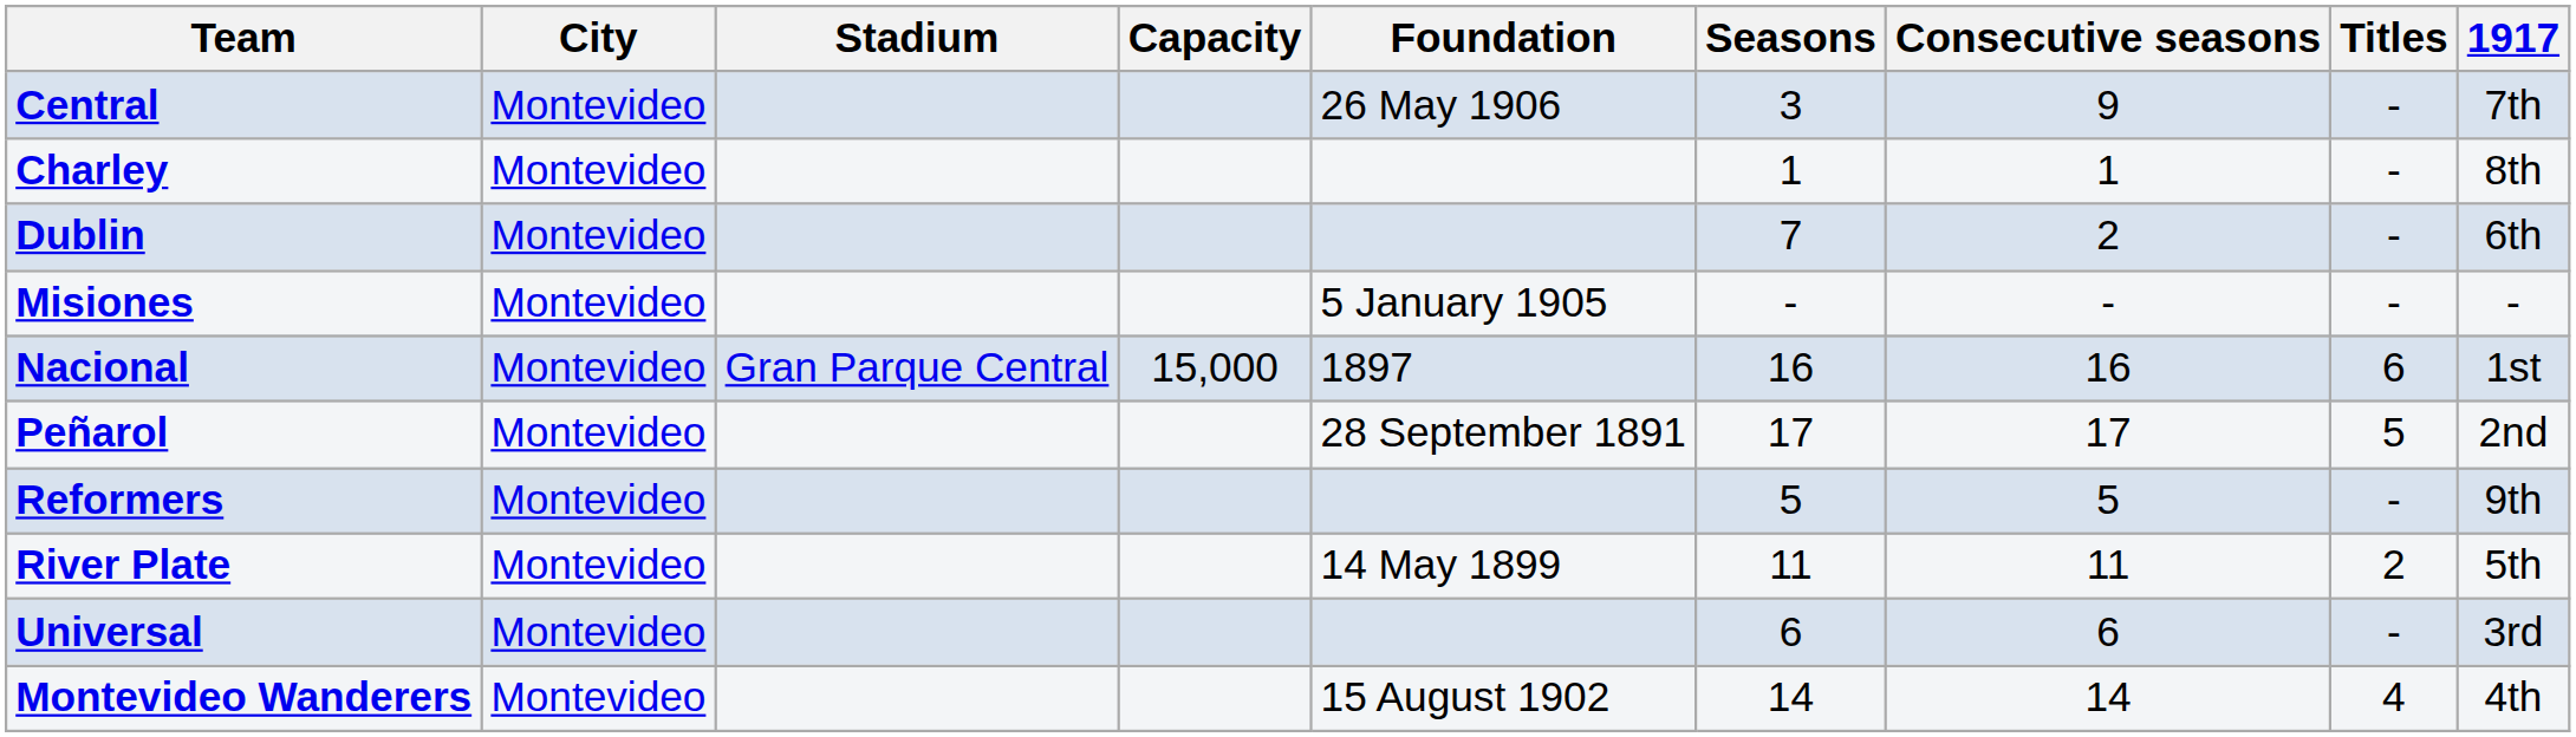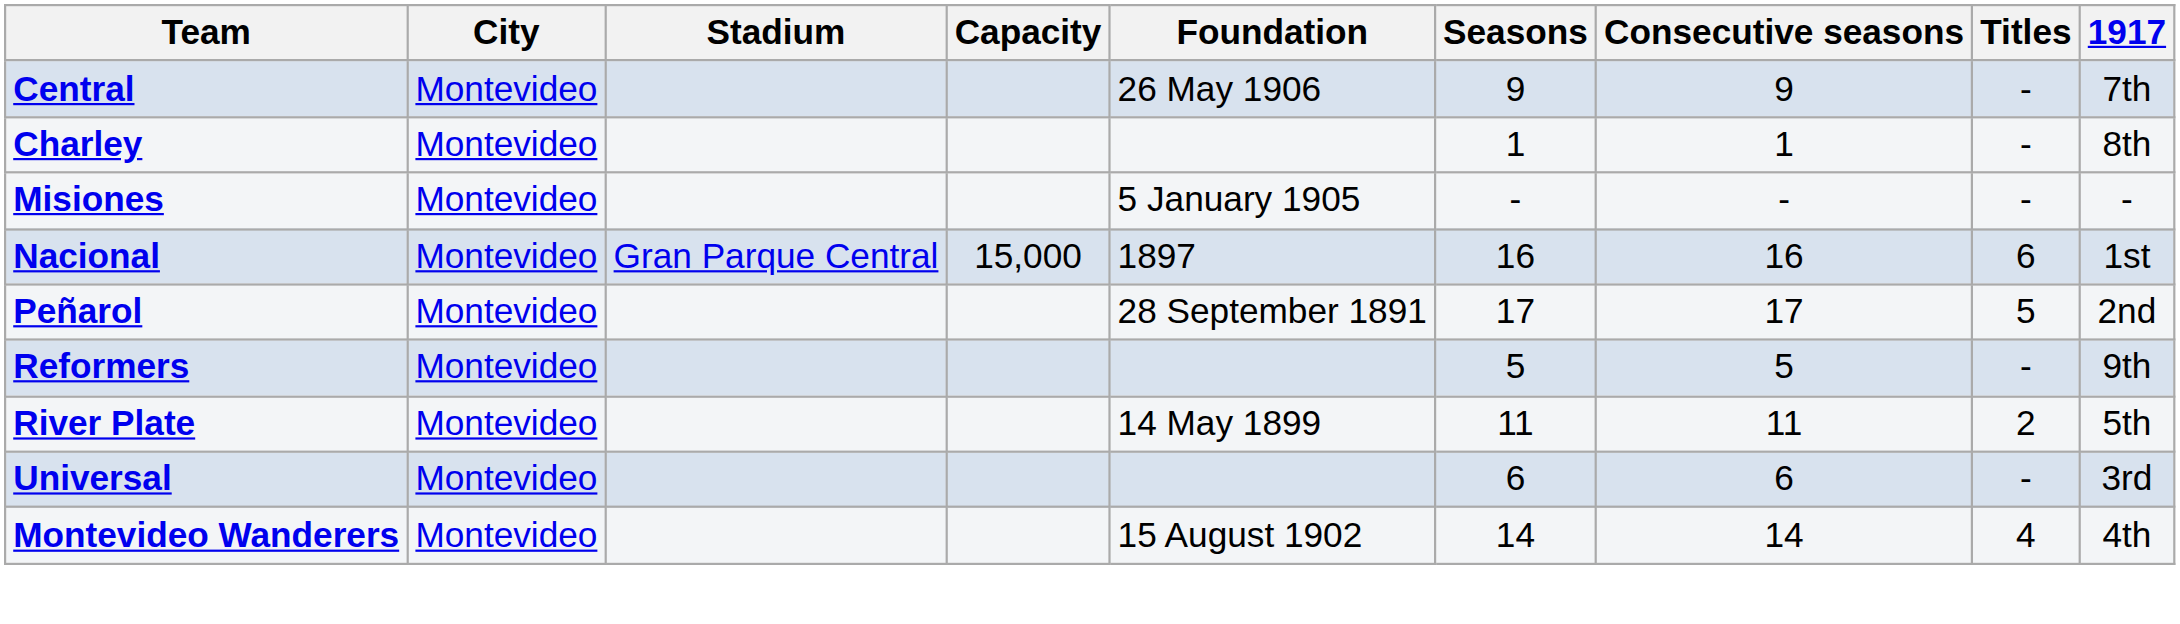 <table class="wikitable">
 <tr>
 <th>Team</th>
 <th>City</th>
 <th>Stadium</th>
 <th>Capacity</th>
 <th>Foundation</th>
 <th>Seasons</th>
 <th>Consecutive seasons</th>
 <th>Titles</th>
 <th><a href='#'>1917</a></th>
 </tr>
 <tr bgcolor=#D8E2EE>
 <td> <strong><a href='#'>Central</a></strong></td>
 <td> <a href='#'>Montevideo</a></td>
 <td></td>
 <td align=center></td>
 <td>26 May 1906</td>
-<td align=center>3</td>
+<td align=center>9</td>
 <td align=center>9</td>
 <td align=center>-</td>
 <td align=center>7th</td>
 </tr>
 <tr bgcolor=#F3F5F7>
 <td> <strong><a href='#'>Charley</a></strong></td>
 <td> <a href='#'>Montevideo</a></td>
 <td></td>
 <td align=center></td>
 <td></td>
 <td align=center>1</td>
 <td align=center>1</td>
 <td align=center>-</td>
 <td align=center>8th</td>
-</tr>
-<tr bgcolor=#D8E2EE>
-<td> <strong><a href='#'>Dublin</a></strong></td>
-<td> <a href='#'>Montevideo</a></td>
-<td></td>
-<td align=center></td>
-<td></td>
-<td align=center>7</td>
-<td align=center>2</td>
-<td align=center>-</td>
-<td align=center>6th</td>
 </tr>
 <tr bgcolor=#F3F5F7>
 <td> <strong><a href='#'>Misiones</a></strong></td>
 <td> <a href='#'>Montevideo</a></td>
 <td></td>
 <td align=center></td>
 <td>5 January 1905</td>
 <td align=center>-</td>
 <td align=center>-</td>
 <td align=center>-</td>
 <td align=center>-</td>
 </tr>
 <tr bgcolor=#D8E2EE>
 <td> <strong><a href='#'>Nacional</a></strong></td>
 <td> <a href='#'>Montevideo</a></td>
 <td><a href='#'>Gran Parque Central</a></td>
 <td align=center>15,000</td>
 <td>1897</td>
 <td align=center>16</td>
 <td align=center>16</td>
 <td align=center>6</td>
 <td align=center>1st</td>
 </tr>
 <tr bgcolor=#F3F5F7>
 <td> <strong><a href='#'>Peñarol</a></strong></td>
 <td> <a href='#'>Montevideo</a></td>
 <td></td>
 <td align=center></td>
 <td>28 September 1891</td>
 <td align=center>17</td>
 <td align=center>17</td>
 <td align=center>5</td>
 <td align=center>2nd</td>
 </tr>
 <tr bgcolor=#D8E2EE>
 <td><strong><a href='#'>Reformers</a></strong></td>
 <td> <a href='#'>Montevideo</a></td>
 <td></td>
 <td align=center></td>
 <td></td>
 <td align=center>5</td>
 <td align=center>5</td>
 <td align=center>-</td>
 <td align=center>9th</td>
 </tr>
 <tr bgcolor=#F3F5F7>
 <td> <strong><a href='#'>River Plate</a></strong></td>
 <td> <a href='#'>Montevideo</a></td>
 <td></td>
 <td align=center></td>
 <td>14 May 1899</td>
 <td align=center>11</td>
 <td align=center>11</td>
 <td align=center>2</td>
 <td align=center>5th</td>
 </tr>
 <tr bgcolor=#D8E2EE>
 <td> <strong><a href='#'>Universal</a></strong></td>
 <td> <a href='#'>Montevideo</a></td>
 <td></td>
 <td align=center></td>
 <td></td>
 <td align=center>6</td>
 <td align=center>6</td>
 <td align=center>-</td>
 <td align=center>3rd</td>
 </tr>
 <tr bgcolor=#F3F5F7>
 <td> <strong><a href='#'>Montevideo Wanderers</a></strong></td>
 <td> <a href='#'>Montevideo</a></td>
 <td></td>
 <td align=center></td>
 <td>15 August 1902</td>
 <td align=center>14</td>
 <td align=center>14</td>
 <td align=center>4</td>
 <td align=center>4th</td>
 </tr>
 </table>
